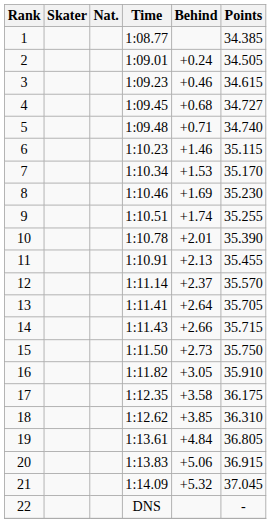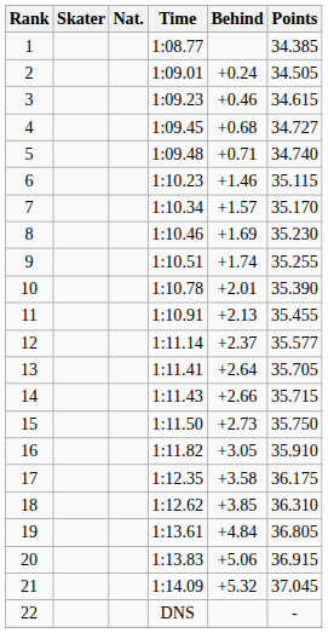 <table class="wikitable sortable" border="1" style="text-align:center">
 <tr>
 <th>Rank</th>
 <th>Skater</th>
 <th>Nat.</th>
 <th>Time</th>
 <th>Behind</th>
 <th>Points</th>
 </tr>
 <tr>
 <td>1</td>
 <td align=left></td>
 <td></td>
 <td>1:08.77</td>
 <td></td>
 <td>34.385</td>
 </tr>
 <tr>
 <td>2</td>
 <td align=left></td>
 <td></td>
 <td>1:09.01</td>
 <td>+0.24</td>
 <td>34.505</td>
 </tr>
 <tr>
 <td>3</td>
 <td align=left></td>
 <td></td>
 <td>1:09.23</td>
 <td>+0.46</td>
 <td>34.615</td>
 </tr>
 <tr>
 <td>4</td>
 <td align=left></td>
 <td></td>
 <td>1:09.45</td>
 <td>+0.68</td>
 <td>34.727</td>
 </tr>
 <tr>
 <td>5</td>
 <td align=left></td>
 <td></td>
 <td>1:09.48</td>
 <td>+0.71</td>
 <td>34.740</td>
 </tr>
 <tr>
 <td>6</td>
 <td align=left></td>
 <td></td>
 <td>1:10.23</td>
 <td>+1.46</td>
 <td>35.115</td>
 </tr>
 <tr>
 <td>7</td>
 <td align=left></td>
 <td></td>
 <td>1:10.34</td>
-<td>+1.53</td>
+<td>+1.57</td>
 <td>35.170</td>
 </tr>
 <tr>
 <td>8</td>
 <td align=left></td>
 <td></td>
 <td>1:10.46</td>
 <td>+1.69</td>
 <td>35.230</td>
 </tr>
 <tr>
 <td>9</td>
 <td align=left></td>
 <td></td>
 <td>1:10.51</td>
 <td>+1.74</td>
 <td>35.255</td>
 </tr>
 <tr>
 <td>10</td>
 <td align=left></td>
 <td></td>
 <td>1:10.78</td>
 <td>+2.01</td>
 <td>35.390</td>
 </tr>
 <tr>
 <td>11</td>
 <td align=left></td>
 <td></td>
 <td>1:10.91</td>
 <td>+2.13</td>
 <td>35.455</td>
 </tr>
 <tr>
 <td>12</td>
 <td align=left></td>
 <td></td>
 <td>1:11.14</td>
 <td>+2.37</td>
-<td>35.570</td>
+<td>35.577</td>
 </tr>
 <tr>
 <td>13</td>
 <td align=left></td>
 <td></td>
 <td>1:11.41</td>
 <td>+2.64</td>
 <td>35.705</td>
 </tr>
 <tr>
 <td>14</td>
 <td align=left></td>
 <td></td>
 <td>1:11.43</td>
 <td>+2.66</td>
 <td>35.715</td>
 </tr>
 <tr>
 <td>15</td>
 <td align=left></td>
 <td></td>
 <td>1:11.50</td>
 <td>+2.73</td>
 <td>35.750</td>
 </tr>
 <tr>
 <td>16</td>
 <td align=left></td>
 <td></td>
 <td>1:11.82</td>
 <td>+3.05</td>
 <td>35.910</td>
 </tr>
 <tr>
 <td>17</td>
 <td align=left></td>
 <td></td>
 <td>1:12.35</td>
 <td>+3.58</td>
 <td>36.175</td>
 </tr>
 <tr>
 <td>18</td>
 <td align=left></td>
 <td></td>
 <td>1:12.62</td>
 <td>+3.85</td>
 <td>36.310</td>
 </tr>
 <tr>
 <td>19</td>
 <td align=left></td>
 <td></td>
 <td>1:13.61</td>
 <td>+4.84</td>
 <td>36.805</td>
 </tr>
 <tr>
 <td>20</td>
 <td align=left></td>
 <td></td>
 <td>1:13.83</td>
 <td>+5.06</td>
 <td>36.915</td>
 </tr>
 <tr>
 <td>21</td>
 <td align=left></td>
 <td></td>
 <td>1:14.09</td>
 <td>+5.32</td>
 <td>37.045</td>
 </tr>
 <tr>
 <td>22</td>
 <td align=left></td>
 <td></td>
 <td>DNS</td>
 <td></td>
 <td>-</td>
 </tr>
 <tr>
 </tr>
 </table>
